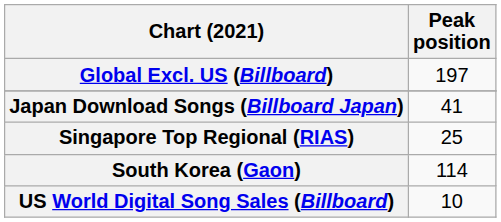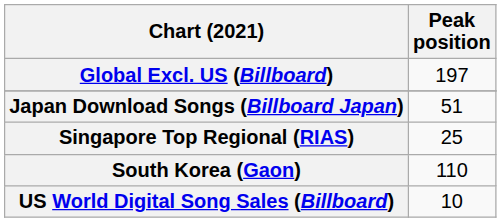 <table class="wikitable sortable plainrowheaders" style="text-align:center">
 <tr>
 <th scope="col">Chart (2021)</th>
 <th scope="col">Peak<br>position</th>
 </tr>
 <tr>
 <th scope="row"><a href='#'>Global Excl. US</a> (<em><a href='#'>Billboard</a></em>)</th>
 <td>197</td>
 </tr>
 <tr>
 </tr>
 <tr>
 <th scope="row">Japan Download Songs (<em><a href='#'>Billboard Japan</a></em>)</th>
-<td>41</td>
+<td>51</td>
 </tr>
 <tr>
 <th scope="row">Singapore Top Regional (<a href='#'>RIAS</a>)</th>
 <td>25</td>
 </tr>
 <tr>
 <th scope="row">South Korea (<a href='#'>Gaon</a>)</th>
-<td>114</td>
+<td>110</td>
 </tr>
 <tr>
 <th scope="row">US <a href='#'>World Digital Song Sales</a> (<em><a href='#'>Billboard</a></em>)</th>
 <td>10</td>
 </tr>
 </table>
